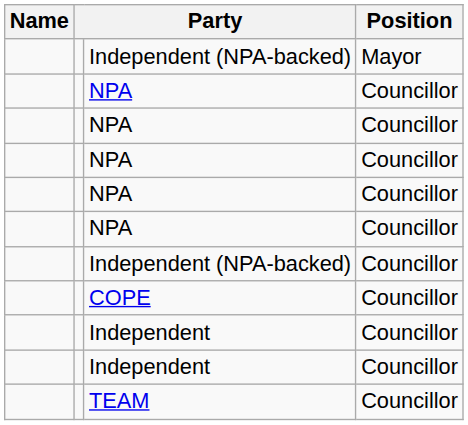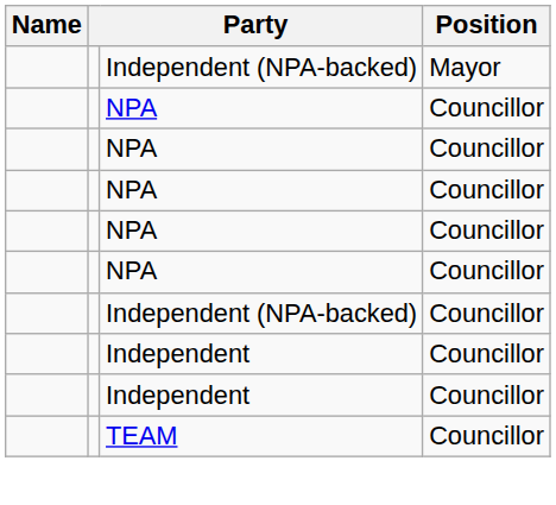 <table class="wikitable">
 <tr>
 <th>Name</th>
 <th colspan="2">Party</th>
 <th>Position</th>
 </tr>
 <tr>
 <td></td>
 <td></td>
 <td>Independent (NPA-backed)</td>
 <td>Mayor</td>
 </tr>
 <tr>
 <td></td>
 <td></td>
 <td><a href='#'>NPA</a></td>
 <td>Councillor</td>
 </tr>
 <tr>
 <td></td>
 <td></td>
 <td>NPA</td>
 <td>Councillor</td>
 </tr>
 <tr>
 <td></td>
 <td></td>
 <td>NPA</td>
 <td>Councillor</td>
 </tr>
 <tr>
 <td></td>
 <td></td>
 <td>NPA</td>
 <td>Councillor</td>
 </tr>
 <tr>
 <td></td>
 <td></td>
 <td>NPA</td>
 <td>Councillor</td>
 </tr>
 <tr>
 <td></td>
 <td></td>
 <td>Independent (NPA-backed)</td>
 <td>Councillor</td>
 </tr>
 <tr>
 <td></td>
 <td></td>
-<td><a href='#'>COPE</a></td>
-<td>Councillor</td>
-</tr>
-<tr>
-<td></td>
-<td></td>
 <td>Independent</td>
 <td>Councillor</td>
 </tr>
 <tr>
 <td></td>
 <td></td>
 <td>Independent</td>
 <td>Councillor</td>
 </tr>
 <tr>
 <td></td>
 <td></td>
 <td><a href='#'>TEAM</a></td>
 <td>Councillor</td>
 </tr>
 </table>
